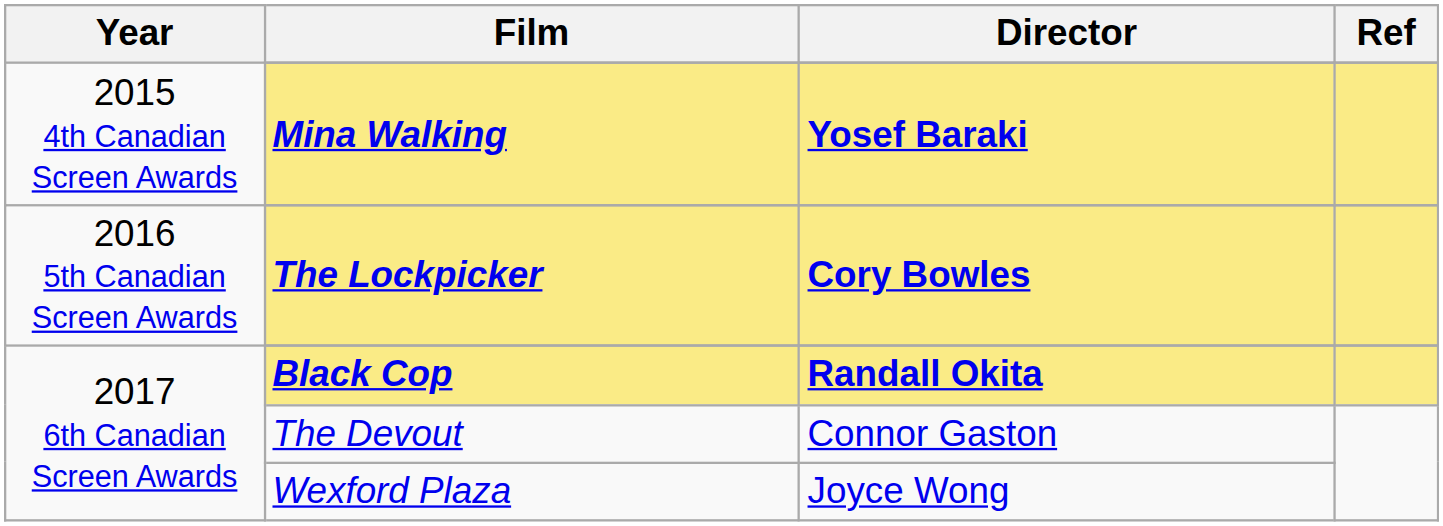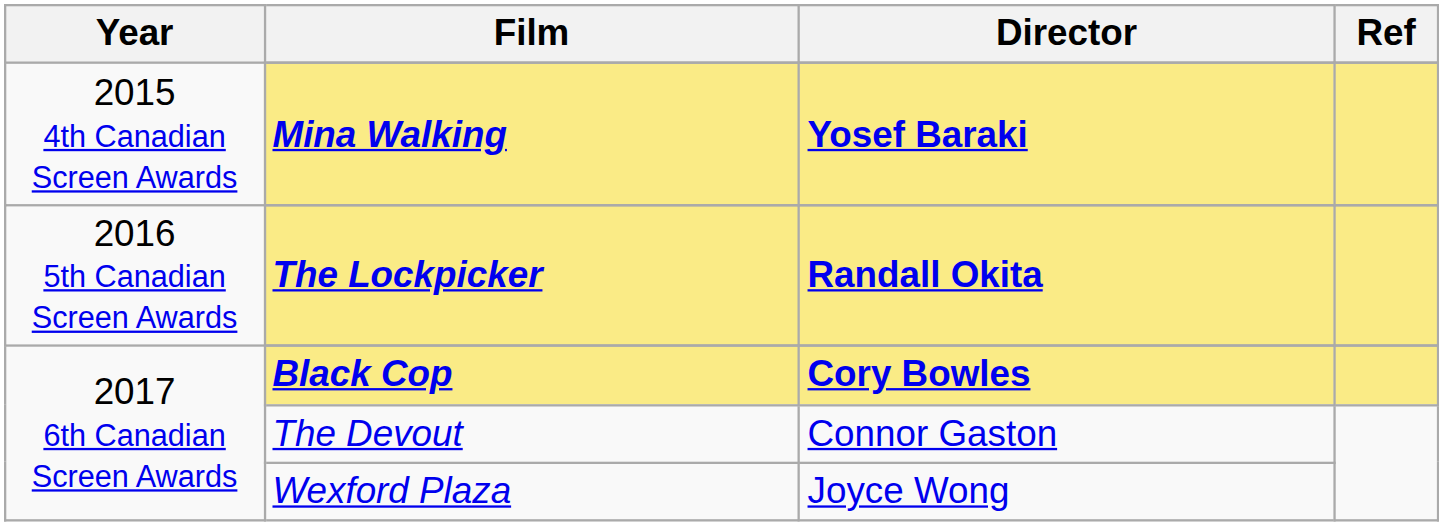 <table class="wikitable" width="100%">
 <tr>
 <th style="width:8%;">Year</th>
 <th style="width:19%;">Film</th>
 <th style="width:19%;">Director</th>
 <th style="width:2%;">Ref</th>
 </tr>
 <tr>
 <td rowspan="2" align="center">2015 <br> <small><a href='#'>4th Canadian Screen Awards</a></small></td>
 </tr>
 <tr style="background:#FAEB86;">
 <td><strong><em><a href='#'>Mina Walking</a></em></strong></td>
 <td><strong><a href='#'>Yosef Baraki</a></strong></td>
 <td></td>
 </tr>
 <tr>
 <td rowspan="2" align="center">2016 <br> <small><a href='#'>5th Canadian Screen Awards</a></small></td>
 </tr>
 <tr style="background:#FAEB86;">
 <td><strong><em><a href='#'>The Lockpicker</a></em></strong></td>
-<td><strong><a href='#'>Cory Bowles</a></strong></td>
+<td><strong><a href='#'>Randall Okita</a></strong></td>
 <td></td>
 </tr>
 <tr>
 <td rowspan="4" align="center">2017 <br> <small><a href='#'>6th Canadian Screen Awards</a></small></td>
 </tr>
 <tr style="background:#FAEB86;">
 <td><strong><em><a href='#'>Black Cop</a></em></strong></td>
-<td><strong><a href='#'>Randall Okita</a></strong></td>
+<td><strong><a href='#'>Cory Bowles</a></strong></td>
 <td></td>
 </tr>
 <tr>
 <td><em><a href='#'>The Devout</a></em></td>
 <td><a href='#'>Connor Gaston</a></td>
 <td rowspan=2></td>
 </tr>
 <tr>
 <td><em><a href='#'>Wexford Plaza</a></em></td>
 <td><a href='#'>Joyce Wong</a></td>
 </tr>
 </table>
